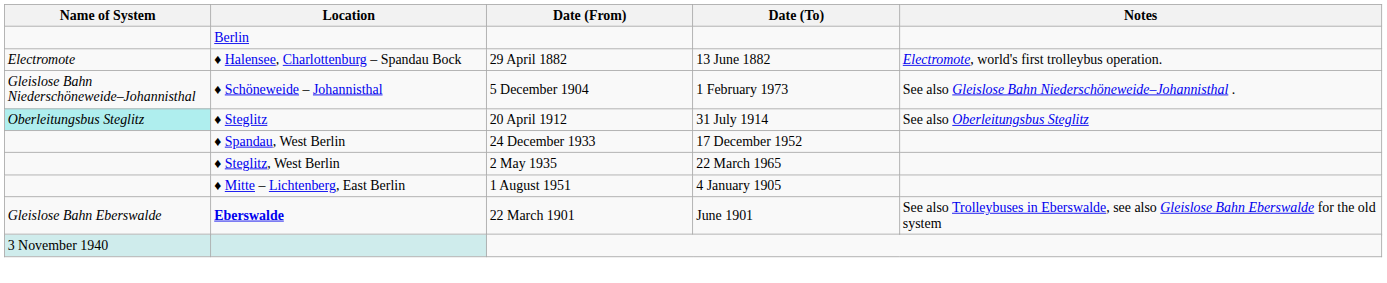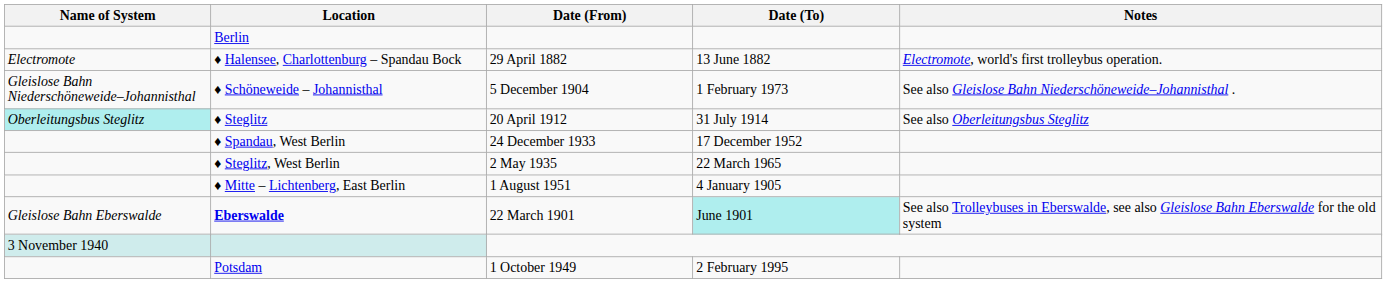 <table class="wikitable" style="width:100%;">
 <tr>
 <th style="width:15%;">Name of System</th>
 <th style="width:20%;">Location</th>
 <th style="width:15%;">Date (From)</th>
 <th style="width:15%;">Date (To)</th>
 <th style="width:35%;">Notes</th>
 </tr>
 <tr>
 <td> </td>
 <td><a href='#'>Berlin</a></td>
 <td> </td>
 <td> </td>
 <td> </td>
 </tr>
 <tr>
 <td><em>Electromote</em></td>
 <td>♦ <a href='#'>Halensee</a>, <a href='#'>Charlottenburg</a> – Spandau Bock</td>
 <td>29 April 1882</td>
 <td>13 June 1882</td>
 <td><em><a href='#'>Electromote</a></em>, world's first trolleybus operation.</td>
 </tr>
 <tr>
 <td><em>Gleislose Bahn Niederschöneweide–Johannisthal</em></td>
 <td>♦ <a href='#'>Schöneweide</a> – <a href='#'>Johannisthal</a></td>
 <td>5 December 1904</td>
 <td>1 February 1973</td>
 <td>See also <em><a href='#'>Gleislose Bahn Niederschöneweide–Johannisthal</a></em> .</td>
 </tr>
 <tr>
 <td style="background: paleturquoise;"><em>Oberleitungsbus Steglitz</em></td>
 <td>♦ <a href='#'>Steglitz</a></td>
 <td>20 April 1912</td>
 <td>31 July 1914</td>
 <td>See also <em><a href='#'>Oberleitungsbus Steglitz</a></em> </td>
 </tr>
 <tr>
 <td> </td>
 <td>♦ <a href='#'>Spandau</a>, West Berlin</td>
 <td>24 December 1933</td>
 <td>17 December 1952</td>
 <td> </td>
 </tr>
 <tr>
 <td> </td>
 <td>♦ <a href='#'>Steglitz</a>, West Berlin</td>
 <td>2 May 1935</td>
 <td>22 March 1965</td>
 <td> </td>
 </tr>
 <tr>
 <td> </td>
 <td>♦ <a href='#'>Mitte</a> – <a href='#'>Lichtenberg</a>, East Berlin</td>
 <td>1 August 1951</td>
 <td>4 January 1905</td>
 <td> </td>
 </tr>
 <tr>
 <td rowspan="2"><em>Gleislose Bahn Eberswalde</em></td>
 <td rowspan="2"><strong><a href='#'>Eberswalde</a></strong></td>
 <td>22 March 1901</td>
-<td>June 1901</td>
+<td style="background: paleturquoise;">June 1901</td>
 <td rowspan="2">See also <a href='#'>Trolleybuses in Eberswalde</a>, see also <em><a href='#'>Gleislose Bahn Eberswalde</a></em>  for the old system</td>
 </tr>
 <tr>
 </tr>
 <tr style="background:#CFECEC">
 <td>3 November 1940</td>
 <td></td>
 </tr>
+<tr>
+<td> </td>
+<td><a href='#'>Potsdam</a></td>
+<td>1 October 1949</td>
+<td>2 February 1995</td>
+<td></td>
+</tr>
 </table>
